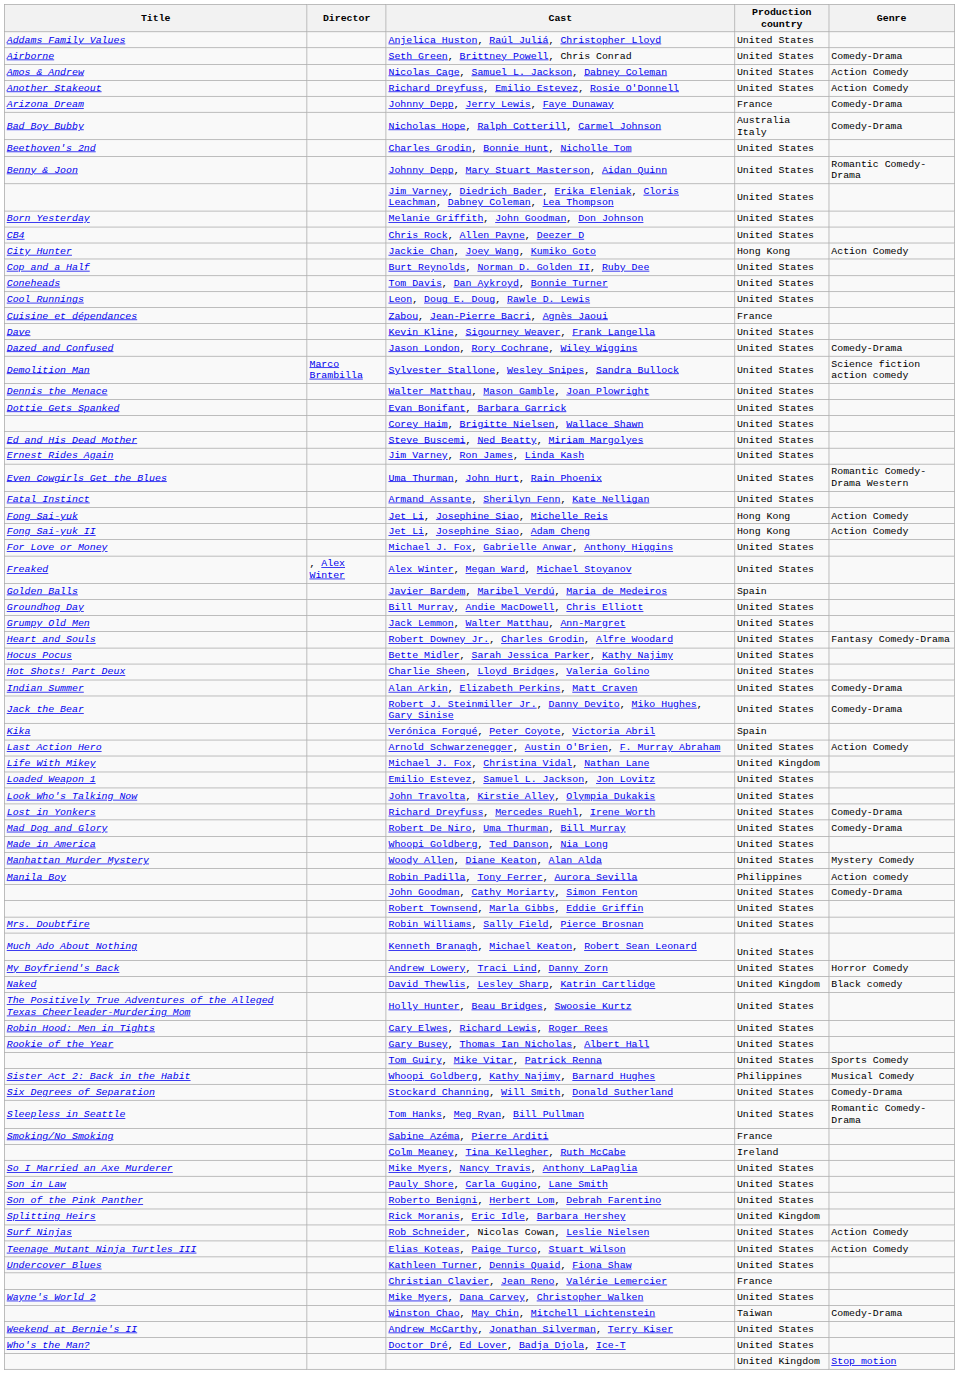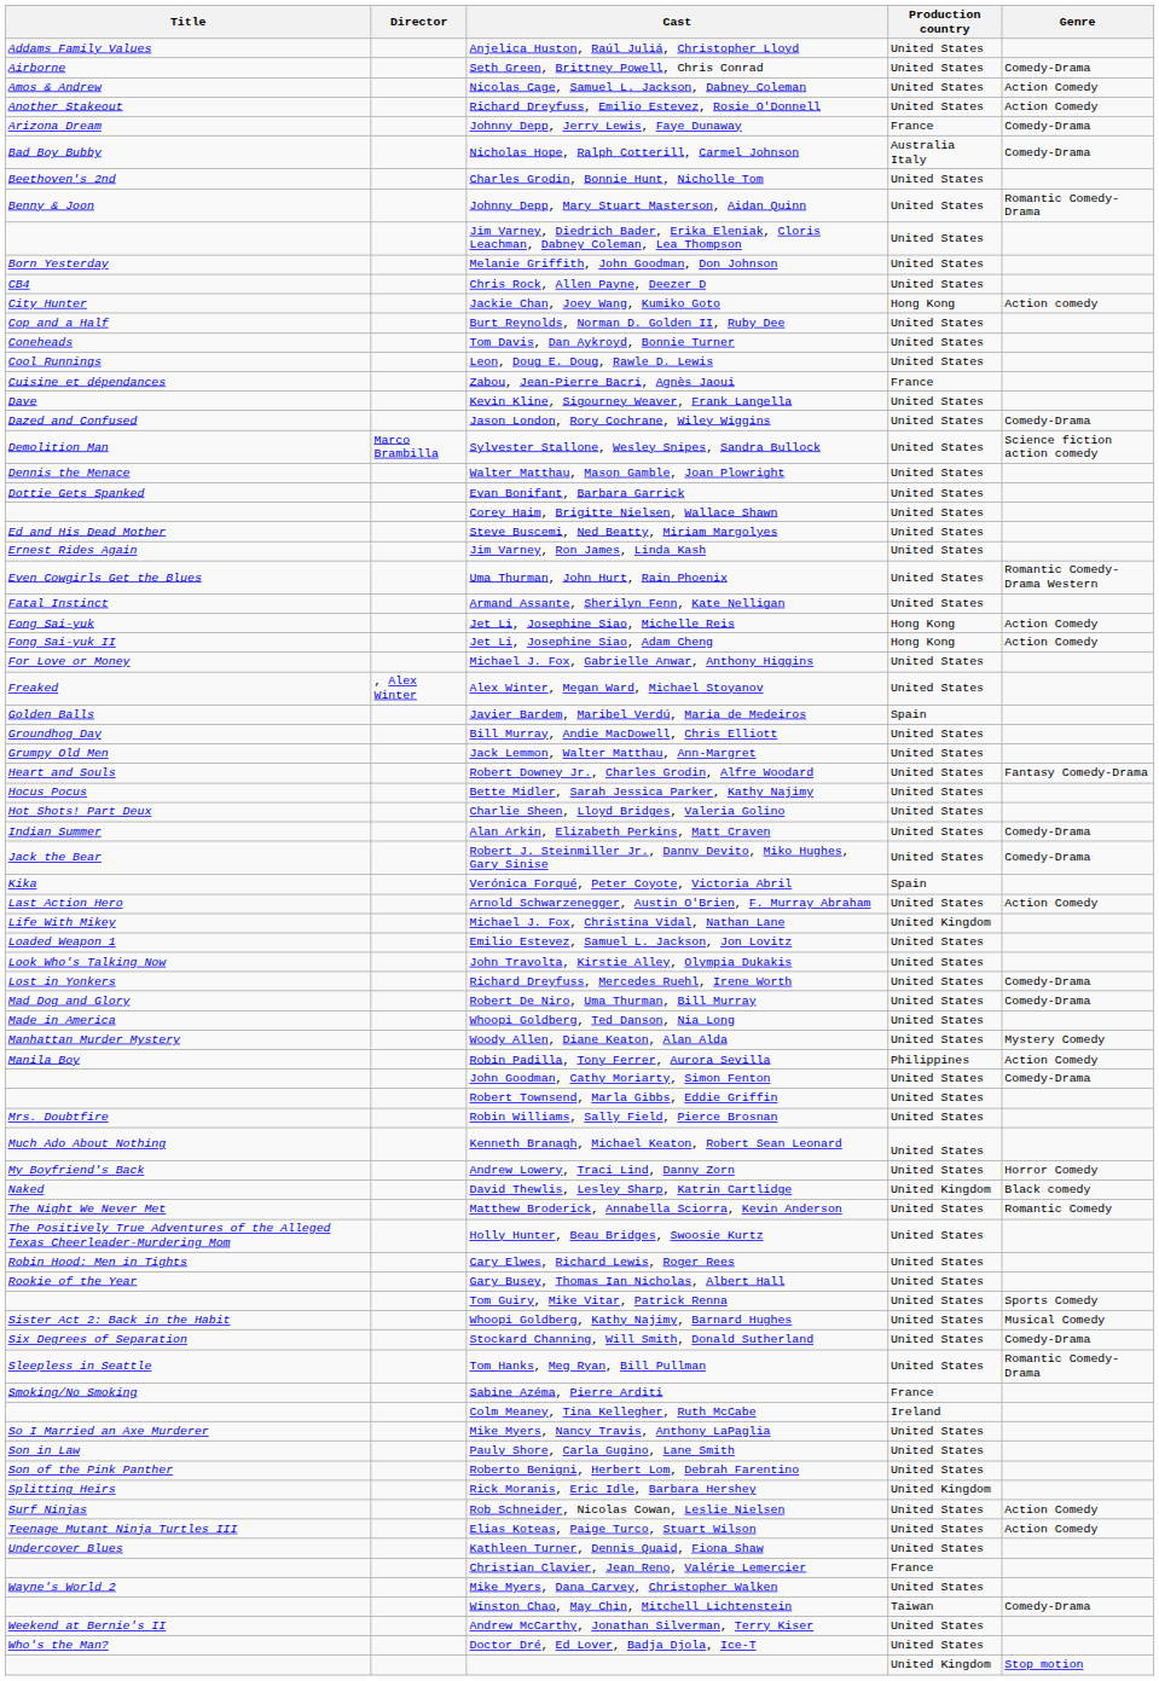 <table class="wikitable sortable">
 <tr>
 <th scope="col">Title</th>
 <th scope="col">Director</th>
 <th scope="col" class="unsortable">Cast</th>
 <th scope="col">Production country</th>
 <th scope="col">Genre</th>
 </tr>
 <tr>
 <td><em><a href='#'>Addams Family Values</a></em></td>
 <td></td>
 <td><a href='#'>Anjelica Huston</a>, <a href='#'>Raúl Juliá</a>, <a href='#'>Christopher Lloyd</a></td>
 <td>United States</td>
 <td></td>
 </tr>
 <tr>
 <td><em><a href='#'>Airborne</a></em></td>
 <td></td>
 <td><a href='#'>Seth Green</a>, <a href='#'>Brittney Powell</a>, Chris Conrad</td>
 <td>United States</td>
 <td>Comedy-Drama</td>
 </tr>
 <tr>
 <td><em><a href='#'>Amos & Andrew</a></em></td>
 <td></td>
 <td><a href='#'>Nicolas Cage</a>, <a href='#'>Samuel L. Jackson</a>, <a href='#'>Dabney Coleman</a></td>
 <td>United States</td>
 <td>Action Comedy</td>
 </tr>
 <tr>
 <td><em><a href='#'>Another Stakeout</a></em></td>
 <td></td>
 <td><a href='#'>Richard Dreyfuss</a>, <a href='#'>Emilio Estevez</a>, <a href='#'>Rosie O'Donnell</a></td>
 <td>United States</td>
 <td>Action Comedy</td>
 </tr>
 <tr>
 <td><em><a href='#'>Arizona Dream</a></em></td>
 <td></td>
 <td><a href='#'>Johnny Depp</a>, <a href='#'>Jerry Lewis</a>, <a href='#'>Faye Dunaway</a></td>
 <td>France</td>
 <td>Comedy-Drama</td>
 </tr>
 <tr>
 <td><em><a href='#'>Bad Boy Bubby</a></em></td>
 <td></td>
 <td><a href='#'>Nicholas Hope</a>, <a href='#'>Ralph Cotterill</a>, <a href='#'>Carmel Johnson</a></td>
 <td>Australia<br>Italy</td>
 <td>Comedy-Drama</td>
 </tr>
 <tr>
 <td><em><a href='#'>Beethoven's 2nd</a></em></td>
 <td></td>
 <td><a href='#'>Charles Grodin</a>, <a href='#'>Bonnie Hunt</a>, <a href='#'>Nicholle Tom</a></td>
 <td>United States</td>
 <td></td>
 </tr>
 <tr>
 <td><em><a href='#'>Benny & Joon</a></em></td>
 <td></td>
 <td><a href='#'>Johnny Depp</a>, <a href='#'>Mary Stuart Masterson</a>, <a href='#'>Aidan Quinn</a></td>
 <td>United States</td>
 <td>Romantic Comedy-Drama</td>
 </tr>
 <tr>
 <td></td>
 <td></td>
 <td><a href='#'>Jim Varney</a>, <a href='#'>Diedrich Bader</a>, <a href='#'>Erika Eleniak</a>, <a href='#'>Cloris Leachman</a>, <a href='#'>Dabney Coleman</a>, <a href='#'>Lea Thompson</a></td>
 <td>United States</td>
 <td></td>
 </tr>
 <tr>
 <td><em><a href='#'>Born Yesterday</a></em></td>
 <td></td>
 <td><a href='#'>Melanie Griffith</a>, <a href='#'>John Goodman</a>, <a href='#'>Don Johnson</a></td>
 <td>United States</td>
 <td></td>
 </tr>
 <tr>
 <td><em><a href='#'>CB4</a></em></td>
 <td></td>
 <td><a href='#'>Chris Rock</a>, <a href='#'>Allen Payne</a>, <a href='#'>Deezer D</a></td>
 <td>United States</td>
 <td></td>
 </tr>
 <tr>
 <td><em><a href='#'>City Hunter</a></em></td>
 <td></td>
 <td><a href='#'>Jackie Chan</a>, <a href='#'>Joey Wang</a>, <a href='#'>Kumiko Goto</a></td>
 <td>Hong Kong</td>
-<td>Action Comedy</td>
+<td>Action comedy</td>
 </tr>
 <tr>
 <td><em><a href='#'>Cop and a Half</a></em></td>
 <td></td>
 <td><a href='#'>Burt Reynolds</a>, <a href='#'>Norman D. Golden II</a>, <a href='#'>Ruby Dee</a></td>
 <td>United States</td>
 <td></td>
 </tr>
 <tr>
 <td><em><a href='#'>Coneheads</a></em></td>
 <td></td>
 <td><a href='#'>Tom Davis</a>, <a href='#'>Dan Aykroyd</a>, <a href='#'>Bonnie Turner</a></td>
 <td>United States</td>
 <td></td>
 </tr>
 <tr>
 <td><em><a href='#'>Cool Runnings</a></em></td>
 <td></td>
 <td><a href='#'>Leon</a>, <a href='#'>Doug E. Doug</a>, <a href='#'>Rawle D. Lewis</a></td>
 <td>United States</td>
 <td></td>
 </tr>
 <tr>
 <td><em><a href='#'>Cuisine et dépendances</a></em></td>
 <td></td>
 <td><a href='#'>Zabou</a>, <a href='#'>Jean-Pierre Bacri</a>, <a href='#'>Agnès Jaoui</a></td>
 <td>France</td>
 <td></td>
 </tr>
 <tr>
 <td><em><a href='#'>Dave</a></em></td>
 <td></td>
 <td><a href='#'>Kevin Kline</a>, <a href='#'>Sigourney Weaver</a>, <a href='#'>Frank Langella</a></td>
 <td>United States</td>
 <td></td>
 </tr>
 <tr>
 <td><em><a href='#'>Dazed and Confused</a></em></td>
 <td></td>
 <td><a href='#'>Jason London</a>, <a href='#'>Rory Cochrane</a>, <a href='#'>Wiley Wiggins</a></td>
 <td>United States</td>
 <td>Comedy-Drama</td>
 </tr>
 <tr>
 <td><em><a href='#'>Demolition Man</a></em></td>
 <td><a href='#'>Marco Brambilla</a></td>
 <td><a href='#'>Sylvester Stallone</a>, <a href='#'>Wesley Snipes</a>, <a href='#'>Sandra Bullock</a></td>
 <td>United States</td>
 <td>Science fiction action comedy</td>
 </tr>
 <tr>
 <td><em><a href='#'>Dennis the Menace</a></em></td>
 <td></td>
 <td><a href='#'>Walter Matthau</a>, <a href='#'>Mason Gamble</a>, <a href='#'>Joan Plowright</a></td>
 <td>United States</td>
 <td></td>
 </tr>
 <tr>
 <td><em><a href='#'>Dottie Gets Spanked</a></em></td>
 <td></td>
 <td><a href='#'>Evan Bonifant</a>, <a href='#'>Barbara Garrick</a></td>
 <td>United States</td>
 <td></td>
 </tr>
 <tr>
 <td></td>
 <td></td>
 <td><a href='#'>Corey Haim</a>, <a href='#'>Brigitte Nielsen</a>, <a href='#'>Wallace Shawn</a></td>
 <td>United States</td>
 <td></td>
 </tr>
 <tr>
 <td><em><a href='#'>Ed and His Dead Mother</a></em></td>
 <td></td>
 <td><a href='#'>Steve Buscemi</a>, <a href='#'>Ned Beatty</a>, <a href='#'>Miriam Margolyes</a></td>
 <td>United States</td>
 <td></td>
 </tr>
 <tr>
 <td><em><a href='#'>Ernest Rides Again</a></em></td>
 <td></td>
 <td><a href='#'>Jim Varney</a>, <a href='#'>Ron James</a>, <a href='#'>Linda Kash</a></td>
 <td>United States</td>
 <td></td>
 </tr>
 <tr>
 <td><em><a href='#'>Even Cowgirls Get the Blues</a></em></td>
 <td></td>
 <td><a href='#'>Uma Thurman</a>, <a href='#'>John Hurt</a>, <a href='#'>Rain Phoenix</a></td>
 <td>United States</td>
 <td>Romantic Comedy-Drama Western</td>
 </tr>
 <tr>
 <td><em><a href='#'>Fatal Instinct</a></em></td>
 <td></td>
 <td><a href='#'>Armand Assante</a>, <a href='#'>Sherilyn Fenn</a>, <a href='#'>Kate Nelligan</a></td>
 <td>United States</td>
 <td></td>
 </tr>
 <tr>
 <td><em><a href='#'>Fong Sai-yuk</a></em></td>
 <td></td>
 <td><a href='#'>Jet Li</a>, <a href='#'>Josephine Siao</a>, <a href='#'>Michelle Reis</a></td>
 <td>Hong Kong</td>
 <td>Action Comedy</td>
 </tr>
 <tr>
 <td><em><a href='#'>Fong Sai-yuk II</a></em></td>
 <td></td>
 <td><a href='#'>Jet Li</a>, <a href='#'>Josephine Siao</a>, <a href='#'>Adam Cheng</a></td>
 <td>Hong Kong</td>
 <td>Action Comedy</td>
 </tr>
 <tr>
 <td><em><a href='#'>For Love or Money</a></em></td>
 <td></td>
 <td><a href='#'>Michael J. Fox</a>, <a href='#'>Gabrielle Anwar</a>, <a href='#'>Anthony Higgins</a></td>
 <td>United States</td>
 <td></td>
 </tr>
 <tr>
 <td><em><a href='#'>Freaked</a></em></td>
 <td>, <a href='#'>Alex Winter</a></td>
 <td><a href='#'>Alex Winter</a>, <a href='#'>Megan Ward</a>, <a href='#'>Michael Stoyanov</a></td>
 <td>United States</td>
 <td></td>
 </tr>
 <tr>
 <td><em><a href='#'>Golden Balls</a></em></td>
 <td></td>
 <td><a href='#'>Javier Bardem</a>, <a href='#'>Maribel Verdú</a>, <a href='#'>Maria de Medeiros</a></td>
 <td>Spain</td>
 <td></td>
 </tr>
 <tr>
 <td><em><a href='#'>Groundhog Day</a></em></td>
 <td></td>
 <td><a href='#'>Bill Murray</a>, <a href='#'>Andie MacDowell</a>, <a href='#'>Chris Elliott</a></td>
 <td>United States</td>
 <td></td>
 </tr>
 <tr>
 <td><em><a href='#'>Grumpy Old Men</a></em></td>
 <td></td>
 <td><a href='#'>Jack Lemmon</a>, <a href='#'>Walter Matthau</a>, <a href='#'>Ann-Margret</a></td>
 <td>United States</td>
 <td></td>
 </tr>
 <tr>
 <td><em><a href='#'>Heart and Souls</a></em></td>
 <td></td>
 <td><a href='#'>Robert Downey Jr.</a>, <a href='#'>Charles Grodin</a>, <a href='#'>Alfre Woodard</a></td>
 <td>United States</td>
 <td>Fantasy Comedy-Drama</td>
 </tr>
 <tr>
 <td><em><a href='#'>Hocus Pocus</a></em></td>
 <td></td>
 <td><a href='#'>Bette Midler</a>, <a href='#'>Sarah Jessica Parker</a>, <a href='#'>Kathy Najimy</a></td>
 <td>United States</td>
 <td></td>
 </tr>
 <tr>
 <td><em><a href='#'>Hot Shots! Part Deux</a></em></td>
 <td></td>
 <td><a href='#'>Charlie Sheen</a>, <a href='#'>Lloyd Bridges</a>, <a href='#'>Valeria Golino</a></td>
 <td>United States</td>
 <td></td>
 </tr>
 <tr>
 <td><em><a href='#'>Indian Summer</a></em></td>
 <td></td>
 <td><a href='#'>Alan Arkin</a>, <a href='#'>Elizabeth Perkins</a>, <a href='#'>Matt Craven</a></td>
 <td>United States</td>
 <td>Comedy-Drama</td>
 </tr>
 <tr>
 <td><em><a href='#'>Jack the Bear</a></em></td>
 <td></td>
 <td><a href='#'>Robert J. Steinmiller Jr.</a>, <a href='#'>Danny Devito</a>, <a href='#'>Miko Hughes</a>, <a href='#'>Gary Sinise</a></td>
 <td>United States</td>
 <td>Comedy-Drama</td>
 </tr>
 <tr>
 <td><em><a href='#'>Kika</a></em></td>
 <td></td>
 <td><a href='#'>Verónica Forqué</a>, <a href='#'>Peter Coyote</a>, <a href='#'>Victoria Abril</a></td>
 <td>Spain</td>
 <td></td>
 </tr>
 <tr>
 <td><em><a href='#'>Last Action Hero</a></em></td>
 <td></td>
 <td><a href='#'>Arnold Schwarzenegger</a>, <a href='#'>Austin O'Brien</a>, <a href='#'>F. Murray Abraham</a></td>
 <td>United States</td>
 <td>Action Comedy</td>
 </tr>
 <tr>
 <td><em><a href='#'>Life With Mikey</a></em></td>
 <td></td>
 <td><a href='#'>Michael J. Fox</a>, <a href='#'>Christina Vidal</a>, <a href='#'>Nathan Lane</a></td>
 <td>United Kingdom</td>
 <td></td>
 </tr>
 <tr>
 <td><em><a href='#'>Loaded Weapon 1</a></em></td>
 <td></td>
 <td><a href='#'>Emilio Estevez</a>, <a href='#'>Samuel L. Jackson</a>, <a href='#'>Jon Lovitz</a></td>
 <td>United States</td>
 <td></td>
 </tr>
 <tr>
 <td><em><a href='#'>Look Who's Talking Now</a></em></td>
 <td></td>
 <td><a href='#'>John Travolta</a>, <a href='#'>Kirstie Alley</a>, <a href='#'>Olympia Dukakis</a></td>
 <td>United States</td>
 <td></td>
 </tr>
 <tr>
 <td><em><a href='#'>Lost in Yonkers</a></em></td>
 <td></td>
 <td><a href='#'>Richard Dreyfuss</a>, <a href='#'>Mercedes Ruehl</a>, <a href='#'>Irene Worth</a></td>
 <td>United States</td>
 <td>Comedy-Drama</td>
 </tr>
 <tr>
 <td><em><a href='#'>Mad Dog and Glory</a></em></td>
 <td></td>
 <td><a href='#'>Robert De Niro</a>, <a href='#'>Uma Thurman</a>, <a href='#'>Bill Murray</a></td>
 <td>United States</td>
 <td>Comedy-Drama</td>
 </tr>
 <tr>
 <td><em><a href='#'>Made in America</a></em></td>
 <td></td>
 <td><a href='#'>Whoopi Goldberg</a>, <a href='#'>Ted Danson</a>, <a href='#'>Nia Long</a></td>
 <td>United States</td>
 <td></td>
 </tr>
 <tr>
 <td><em><a href='#'>Manhattan Murder Mystery</a></em></td>
 <td></td>
 <td><a href='#'>Woody Allen</a>, <a href='#'>Diane Keaton</a>, <a href='#'>Alan Alda</a></td>
 <td>United States</td>
 <td>Mystery Comedy</td>
 </tr>
 <tr>
 <td><em><a href='#'>Manila Boy</a></em></td>
 <td></td>
 <td><a href='#'>Robin Padilla</a>, <a href='#'>Tony Ferrer</a>, <a href='#'>Aurora Sevilla</a></td>
 <td>Philippines</td>
-<td>Action comedy</td>
+<td>Action Comedy</td>
 </tr>
 <tr>
 <td></td>
 <td></td>
 <td><a href='#'>John Goodman</a>, <a href='#'>Cathy Moriarty</a>, <a href='#'>Simon Fenton</a></td>
 <td>United States</td>
 <td>Comedy-Drama</td>
 </tr>
 <tr>
 <td></td>
 <td></td>
 <td><a href='#'>Robert Townsend</a>, <a href='#'>Marla Gibbs</a>, <a href='#'>Eddie Griffin</a></td>
 <td>United States</td>
 <td></td>
 </tr>
 <tr>
 <td><em><a href='#'>Mrs. Doubtfire</a></em></td>
 <td></td>
 <td><a href='#'>Robin Williams</a>, <a href='#'>Sally Field</a>, <a href='#'>Pierce Brosnan</a></td>
 <td>United States</td>
 <td></td>
 </tr>
 <tr>
 <td><em><a href='#'>Much Ado About Nothing</a></em></td>
 <td></td>
 <td><a href='#'>Kenneth Branagh</a>, <a href='#'>Michael Keaton</a>, <a href='#'>Robert Sean Leonard</a></td>
 <td><br>United States</td>
 <td></td>
 </tr>
 <tr>
 <td><em><a href='#'>My Boyfriend's Back</a></em></td>
 <td></td>
 <td><a href='#'>Andrew Lowery</a>, <a href='#'>Traci Lind</a>, <a href='#'>Danny Zorn</a></td>
 <td>United States</td>
 <td>Horror Comedy</td>
 </tr>
 <tr>
 <td><em><a href='#'>Naked</a></em></td>
 <td></td>
 <td><a href='#'>David Thewlis</a>, <a href='#'>Lesley Sharp</a>, <a href='#'>Katrin Cartlidge</a></td>
 <td>United Kingdom</td>
 <td>Black comedy</td>
 </tr>
 <tr>
+<td><em><a href='#'>The Night We Never Met</a></em></td>
+<td></td>
+<td><a href='#'>Matthew Broderick</a>, <a href='#'>Annabella Sciorra</a>, <a href='#'>Kevin Anderson</a></td>
+<td>United States</td>
+<td>Romantic Comedy</td>
+</tr>
+<tr>
 <td><em><a href='#'>The Positively True Adventures of the Alleged Texas Cheerleader-Murdering Mom</a></em></td>
 <td></td>
 <td><a href='#'>Holly Hunter</a>, <a href='#'>Beau Bridges</a>, <a href='#'>Swoosie Kurtz</a></td>
 <td>United States</td>
 <td></td>
 </tr>
 <tr>
 <td><em><a href='#'>Robin Hood: Men in Tights</a></em></td>
 <td></td>
 <td><a href='#'>Cary Elwes</a>, <a href='#'>Richard Lewis</a>, <a href='#'>Roger Rees</a></td>
 <td>United States</td>
 <td></td>
 </tr>
 <tr>
 <td><em><a href='#'>Rookie of the Year</a></em></td>
 <td></td>
 <td><a href='#'>Gary Busey</a>, <a href='#'>Thomas Ian Nicholas</a>, <a href='#'>Albert Hall</a></td>
 <td>United States</td>
 <td></td>
 </tr>
 <tr>
 <td></td>
 <td></td>
 <td><a href='#'>Tom Guiry</a>, <a href='#'>Mike Vitar</a>, <a href='#'>Patrick Renna</a></td>
 <td>United States</td>
 <td>Sports Comedy</td>
 </tr>
 <tr>
 <td><em><a href='#'>Sister Act 2: Back in the Habit</a></em></td>
 <td></td>
 <td><a href='#'>Whoopi Goldberg</a>, <a href='#'>Kathy Najimy</a>, <a href='#'>Barnard Hughes</a></td>
-<td>Philippines</td>
+<td>United States</td>
 <td>Musical Comedy</td>
 </tr>
 <tr>
 <td><em><a href='#'>Six Degrees of Separation</a></em></td>
 <td></td>
 <td><a href='#'>Stockard Channing</a>, <a href='#'>Will Smith</a>, <a href='#'>Donald Sutherland</a></td>
 <td>United States</td>
 <td>Comedy-Drama</td>
 </tr>
 <tr>
 <td><em><a href='#'>Sleepless in Seattle</a></em></td>
 <td></td>
 <td><a href='#'>Tom Hanks</a>, <a href='#'>Meg Ryan</a>, <a href='#'>Bill Pullman</a></td>
 <td>United States</td>
 <td>Romantic Comedy-Drama</td>
 </tr>
 <tr>
 <td><em><a href='#'>Smoking/No Smoking</a></em></td>
 <td></td>
 <td><a href='#'>Sabine Azéma</a>, <a href='#'>Pierre Arditi</a></td>
 <td>France</td>
 <td></td>
 </tr>
 <tr>
 <td></td>
 <td></td>
 <td><a href='#'>Colm Meaney</a>, <a href='#'>Tina Kellegher</a>, <a href='#'>Ruth McCabe</a></td>
 <td>Ireland</td>
 <td></td>
 </tr>
 <tr>
 <td><em><a href='#'>So I Married an Axe Murderer</a></em></td>
 <td></td>
 <td><a href='#'>Mike Myers</a>, <a href='#'>Nancy Travis</a>, <a href='#'>Anthony LaPaglia</a></td>
 <td>United States</td>
 <td></td>
 </tr>
 <tr>
 <td><em><a href='#'>Son in Law</a></em></td>
 <td></td>
 <td><a href='#'>Pauly Shore</a>, <a href='#'>Carla Gugino</a>, <a href='#'>Lane Smith</a></td>
 <td>United States</td>
 <td></td>
 </tr>
 <tr>
 <td><em><a href='#'>Son of the Pink Panther</a></em></td>
 <td></td>
 <td><a href='#'>Roberto Benigni</a>, <a href='#'>Herbert Lom</a>, <a href='#'>Debrah Farentino</a></td>
 <td>United States</td>
 <td></td>
 </tr>
 <tr>
 <td><em><a href='#'>Splitting Heirs</a></em></td>
 <td></td>
 <td><a href='#'>Rick Moranis</a>, <a href='#'>Eric Idle</a>, <a href='#'>Barbara Hershey</a></td>
 <td>United Kingdom</td>
 <td></td>
 </tr>
 <tr>
 <td><em><a href='#'>Surf Ninjas</a></em></td>
 <td></td>
 <td><a href='#'>Rob Schneider</a>, Nicolas Cowan, <a href='#'>Leslie Nielsen</a></td>
 <td>United States</td>
 <td>Action Comedy</td>
 </tr>
 <tr>
 <td><em><a href='#'>Teenage Mutant Ninja Turtles III</a></em></td>
 <td></td>
 <td><a href='#'>Elias Koteas</a>, <a href='#'>Paige Turco</a>, <a href='#'>Stuart Wilson</a></td>
 <td>United States</td>
 <td>Action Comedy</td>
 </tr>
 <tr>
 <td><em><a href='#'>Undercover Blues</a></em></td>
 <td></td>
 <td><a href='#'>Kathleen Turner</a>, <a href='#'>Dennis Quaid</a>, <a href='#'>Fiona Shaw</a></td>
 <td>United States</td>
 <td></td>
 </tr>
 <tr>
 <td></td>
 <td></td>
 <td><a href='#'>Christian Clavier</a>, <a href='#'>Jean Reno</a>, <a href='#'>Valérie Lemercier</a></td>
 <td>France</td>
 <td></td>
 </tr>
 <tr>
 <td><em><a href='#'>Wayne's World 2</a></em></td>
 <td></td>
 <td><a href='#'>Mike Myers</a>, <a href='#'>Dana Carvey</a>, <a href='#'>Christopher Walken</a></td>
 <td>United States</td>
 <td></td>
 </tr>
 <tr>
 <td></td>
 <td></td>
 <td><a href='#'>Winston Chao</a>, <a href='#'>May Chin</a>, <a href='#'>Mitchell Lichtenstein</a></td>
 <td>Taiwan</td>
 <td>Comedy-Drama</td>
 </tr>
 <tr>
 <td><em><a href='#'>Weekend at Bernie's II</a></em></td>
 <td></td>
 <td><a href='#'>Andrew McCarthy</a>, <a href='#'>Jonathan Silverman</a>, <a href='#'>Terry Kiser</a></td>
 <td>United States</td>
 <td></td>
 </tr>
 <tr>
 <td><em><a href='#'>Who's the Man?</a></em></td>
 <td></td>
 <td><a href='#'>Doctor Dré</a>, <a href='#'>Ed Lover</a>, <a href='#'>Badja Djola</a>, <a href='#'>Ice-T</a></td>
 <td>United States</td>
 <td></td>
 </tr>
 <tr>
 <td></td>
 <td></td>
 <td></td>
 <td>United Kingdom</td>
 <td><a href='#'>Stop motion</a></td>
 </tr>
 </table>
